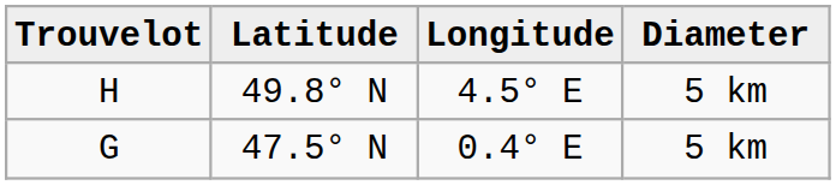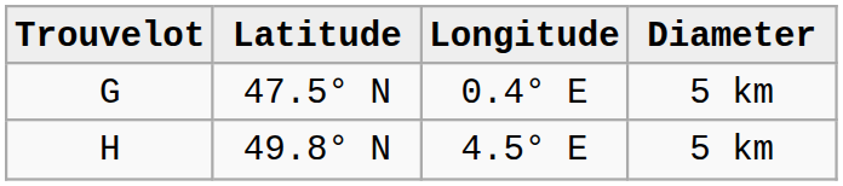 <table class="wikitable">
 <tr>
 <th width="25%" style="background:#eeeeee;">Trouvelot</th>
 <th width="25%" style="background:#eeeeee;">Latitude</th>
 <th width="25%" style="background:#eeeeee;">Longitude</th>
 <th width="25%" style="background:#eeeeee;">Diameter</th>
 </tr>
 <tr>
+<td align="center">G</td>
+<td align="center">47.5° N</td>
+<td align="center">0.4° E</td>
+<td align="center">5 km</td>
+</tr>
+<tr>
 <td align="center">H</td>
 <td align="center">49.8° N</td>
 <td align="center">4.5° E</td>
 <td align="center">5 km</td>
 </tr>
-<tr>
-<td align="center">G</td>
-<td align="center">47.5° N</td>
-<td align="center">0.4° E</td>
-<td align="center">5 km</td>
-</tr>
 </table>
